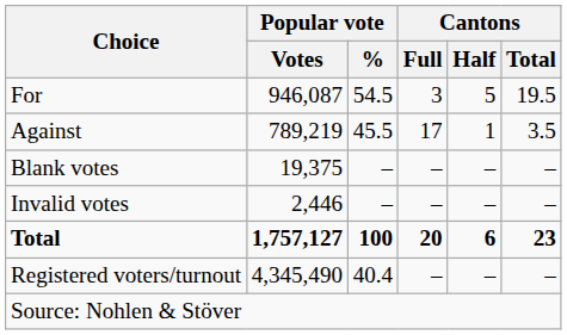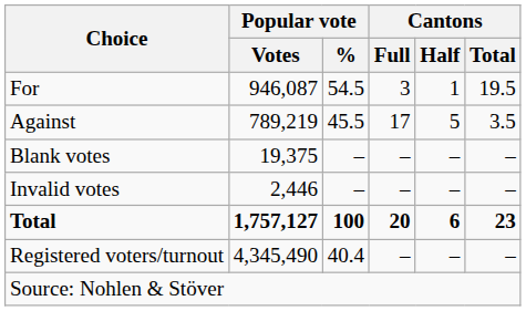 <table class=wikitable style=text-align:right>
 <tr>
 <th rowspan=2>Choice</th>
 <th colspan=2>Popular vote</th>
 <th colspan=3>Cantons</th>
 </tr>
 <tr>
 <th>Votes</th>
 <th>%</th>
 <th>Full</th>
 <th>Half</th>
 <th>Total</th>
 </tr>
 <tr>
 <td align=left>For</td>
 <td>946,087</td>
 <td>54.5</td>
 <td>3</td>
-<td>5</td>
+<td>1</td>
 <td>19.5</td>
 </tr>
 <tr>
 <td align=left>Against</td>
 <td>789,219</td>
 <td>45.5</td>
 <td>17</td>
-<td>1</td>
+<td>5</td>
 <td>3.5</td>
 </tr>
 <tr>
 <td align=left>Blank votes</td>
 <td>19,375</td>
 <td>–</td>
 <td>–</td>
 <td>–</td>
 <td>–</td>
 </tr>
 <tr>
 <td align=left>Invalid votes</td>
 <td>2,446</td>
 <td>–</td>
 <td>–</td>
 <td>–</td>
 <td>–</td>
 </tr>
 <tr>
 <td align=left><strong>Total</strong></td>
 <td><strong>1,757,127</strong></td>
 <td><strong>100</strong></td>
 <td><strong>20</strong></td>
 <td><strong>6</strong></td>
 <td><strong>23</strong></td>
 </tr>
 <tr>
 <td align=left>Registered voters/turnout</td>
 <td>4,345,490</td>
 <td>40.4</td>
 <td>–</td>
 <td>–</td>
 <td>–</td>
 </tr>
 <tr>
 <td align=left colspan=11>Source: Nohlen & Stöver</td>
 </tr>
 </table>
